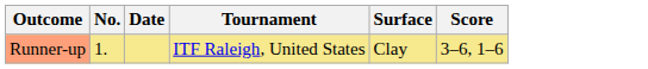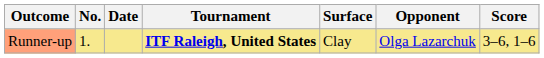 <table class="sortable wikitable" style=font-size:97%>
 <tr>
 <th>Outcome</th>
 <th>No.</th>
 <th>Date</th>
 <th>Tournament</th>
 <th>Surface</th>
+<th>Opponent</th>
 <th>Score</th>
 </tr>
 <tr bgcolor="#F7E98E">
 <td bgcolor="FFA07A">Runner-up</td>
 <td>1.</td>
 <td></td>
-<td><a href='#'>ITF Raleigh</a>, United States</td>
+<td><strong><a href='#'>ITF Raleigh</a>, United States</strong></td>
 <td>Clay</td>
+<td> <a href='#'>Olga Lazarchuk</a></td>
 <td>3–6, 1–6</td>
 </tr>
 </table>
